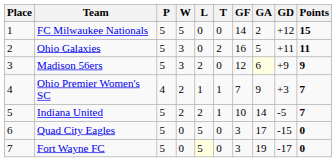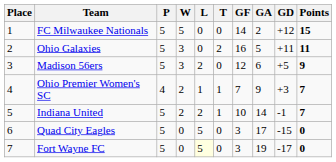 <table class="wikitable">
 <tr>
 <th>Place</th>
 <th width="170">Team</th>
 <th width="20">P</th>
 <th width="20">W</th>
 <th width="20">L</th>
 <th width="20">T</th>
 <th width="20">GF</th>
 <th width="20">GA</th>
 <th width="25">GD</th>
 <th>Points</th>
 </tr>
 <tr>
 <td>1</td>
 <td><a href='#'>FC Milwaukee Nationals</a></td>
 <td>5</td>
 <td>5</td>
 <td>0</td>
 <td>0</td>
 <td>14</td>
 <td>2</td>
 <td>+12</td>
 <td><strong>15</strong></td>
 </tr>
 <tr>
 <td>2</td>
 <td><a href='#'>Ohio Galaxies</a></td>
 <td>5</td>
 <td>3</td>
 <td>0</td>
 <td>2</td>
 <td>16</td>
 <td>5</td>
 <td>+11</td>
 <td><strong>11</strong></td>
 </tr>
 <tr>
 <td>3</td>
 <td><a href='#'>Madison 56ers</a></td>
 <td>5</td>
 <td>3</td>
 <td>2</td>
 <td>0</td>
 <td>12</td>
-<td style="background: lightyellow;">6</td>
-<td>+9</td>
+<td>6</td>
+<td>+5</td>
 <td><strong>9</strong></td>
 </tr>
 <tr>
 <td>4</td>
 <td><a href='#'>Ohio Premier Women's SC</a></td>
 <td>4</td>
 <td>2</td>
 <td>1</td>
 <td>1</td>
 <td>7</td>
 <td>9</td>
 <td>+3</td>
 <td><strong>7</strong></td>
 </tr>
 <tr>
 <td>5</td>
 <td><a href='#'>Indiana United</a></td>
 <td>5</td>
 <td>2</td>
 <td>2</td>
 <td>1</td>
 <td>10</td>
 <td>14</td>
-<td>-5</td>
+<td>-1</td>
 <td><strong>7</strong></td>
 </tr>
 <tr>
 <td>6</td>
 <td><a href='#'>Quad City Eagles</a></td>
 <td>5</td>
 <td>0</td>
 <td>5</td>
 <td>0</td>
 <td>3</td>
 <td>17</td>
 <td>-15</td>
 <td><strong>0</strong></td>
 </tr>
 <tr>
 <td>7</td>
 <td><a href='#'>Fort Wayne FC</a></td>
 <td>5</td>
 <td>0</td>
 <td style="background: lightyellow;">5</td>
 <td>0</td>
 <td>3</td>
 <td>19</td>
 <td>-17</td>
 <td><strong>0</strong></td>
 </tr>
 </table>
